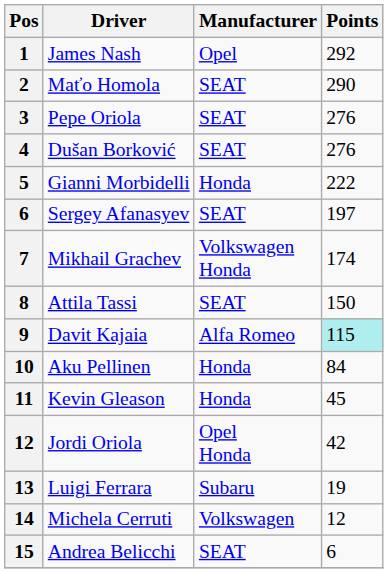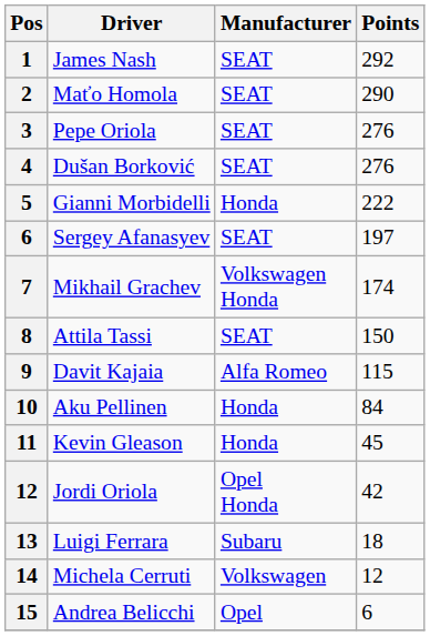 <table class="wikitable" style="font-size: 90%">
 <tr>
 <th>Pos</th>
 <th>Driver</th>
 <th>Manufacturer</th>
 <th>Points</th>
 </tr>
 <tr>
 <th>1</th>
 <td> <a href='#'>James Nash</a></td>
-<td><a href='#'>Opel</a></td>
+<td><a href='#'>SEAT</a></td>
 <td>292</td>
 </tr>
 <tr>
 <th>2</th>
 <td> <a href='#'>Maťo Homola</a></td>
 <td><a href='#'>SEAT</a></td>
 <td>290</td>
 </tr>
 <tr>
 <th>3</th>
 <td> <a href='#'>Pepe Oriola</a></td>
 <td><a href='#'>SEAT</a></td>
 <td>276</td>
 </tr>
 <tr>
 <th>4</th>
 <td> <a href='#'>Dušan Borković</a></td>
 <td><a href='#'>SEAT</a></td>
 <td>276</td>
 </tr>
 <tr>
 <th>5</th>
 <td> <a href='#'>Gianni Morbidelli</a></td>
 <td><a href='#'>Honda</a></td>
 <td>222</td>
 </tr>
 <tr>
 <th>6</th>
 <td> <a href='#'>Sergey Afanasyev</a></td>
 <td><a href='#'>SEAT</a></td>
 <td>197</td>
 </tr>
 <tr>
 <th>7</th>
 <td> <a href='#'>Mikhail Grachev</a></td>
 <td><a href='#'>Volkswagen</a><br><a href='#'>Honda</a></td>
 <td>174</td>
 </tr>
 <tr>
 <th>8</th>
 <td> <a href='#'>Attila Tassi</a></td>
 <td><a href='#'>SEAT</a></td>
 <td>150</td>
 </tr>
 <tr>
 <th>9</th>
 <td> <a href='#'>Davit Kajaia</a></td>
 <td><a href='#'>Alfa Romeo</a></td>
-<td style="background: paleturquoise;">115</td>
+<td>115</td>
 </tr>
 <tr>
 <th>10</th>
 <td> <a href='#'>Aku Pellinen</a></td>
 <td><a href='#'>Honda</a></td>
 <td>84</td>
 </tr>
 <tr>
 <th>11</th>
 <td> <a href='#'>Kevin Gleason</a></td>
 <td><a href='#'>Honda</a></td>
 <td>45</td>
 </tr>
 <tr>
 <th>12</th>
 <td> <a href='#'>Jordi Oriola</a></td>
 <td><a href='#'>Opel</a><br><a href='#'>Honda</a></td>
 <td>42</td>
 </tr>
 <tr>
 <th>13</th>
 <td> <a href='#'>Luigi Ferrara</a></td>
 <td><a href='#'>Subaru</a></td>
-<td>19</td>
+<td>18</td>
 </tr>
 <tr>
 <th>14</th>
 <td> <a href='#'>Michela Cerruti</a></td>
 <td><a href='#'>Volkswagen</a></td>
 <td>12</td>
 </tr>
 <tr>
 <th>15</th>
 <td> <a href='#'>Andrea Belicchi</a></td>
-<td><a href='#'>SEAT</a></td>
+<td><a href='#'>Opel</a></td>
 <td>6</td>
 </tr>
 <tr>
 </tr>
 </table>
